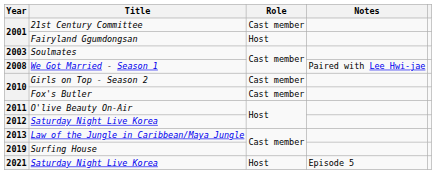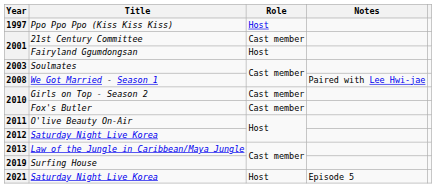 <table class="wikitable plainrowheaders sortable">
 <tr>
 <th scope="col">Year</th>
 <th scope="col">Title</th>
 <th scope="col">Role</th>
 <th scope="col" class="unsortable">Notes</th>
 <th scope="col" class="unsortable"></th>
+</tr>
+<tr>
+<th scope="row">1997</th>
+<td><em>Ppo Ppo Ppo (Kiss Kiss Kiss)</em></td>
+<td><a href='#'>Host</a> </td>
+<td></td>
+<td style="text-align:center"></td>
 </tr>
 <tr>
 <th scope="row" rowspan=2>2001</th>
 <td><em>21st Century Committee</em></td>
 <td>Cast member</td>
 <td></td>
 <td></td>
 </tr>
 <tr>
 <td><em>Fairyland Ggumdongsan</em></td>
 <td>Host</td>
 <td></td>
 <td></td>
 </tr>
 <tr>
 <th scope="row">2003</th>
 <td><em>Soulmates</em></td>
 <td rowspan="2">Cast member</td>
 <td></td>
 <td></td>
 </tr>
 <tr>
 <th scope="row">2008</th>
 <td><em><a href='#'>We Got Married</a> - <a href='#'>Season 1</a></em></td>
 <td>Paired with <a href='#'>Lee Hwi-jae</a></td>
 <td></td>
 </tr>
 <tr>
 <th scope="row" rowspan=2>2010</th>
 <td><em>Girls on Top - Season 2</em></td>
 <td>Cast member</td>
 <td></td>
 <td></td>
 </tr>
 <tr>
 <td><em>Fox's Butler</em></td>
 <td>Cast member</td>
 <td></td>
 <td></td>
 </tr>
 <tr>
 <th scope="row">2011</th>
 <td><em>O'live Beauty On-Air</em></td>
 <td rowspan="2">Host</td>
 <td></td>
 <td></td>
 </tr>
 <tr>
 <th scope="row">2012</th>
 <td><em><a href='#'>Saturday Night Live Korea</a></em></td>
 <td></td>
 <td></td>
 </tr>
 <tr>
 <th scope="row">2013</th>
 <td><em><a href='#'>Law of the Jungle in Caribbean/Maya Jungle</a></em></td>
 <td rowspan="2">Cast member</td>
 <td></td>
 <td></td>
 </tr>
 <tr>
 <th scope="row">2019</th>
 <td><em>Surfing House</em></td>
 <td></td>
 <td style="text-align:center"></td>
 </tr>
 <tr>
 <th scope="row">2021</th>
 <td><em><a href='#'>Saturday Night Live Korea</a></em></td>
 <td>Host</td>
 <td>Episode 5</td>
 <td style="text-align:center"></td>
 </tr>
 </table>
